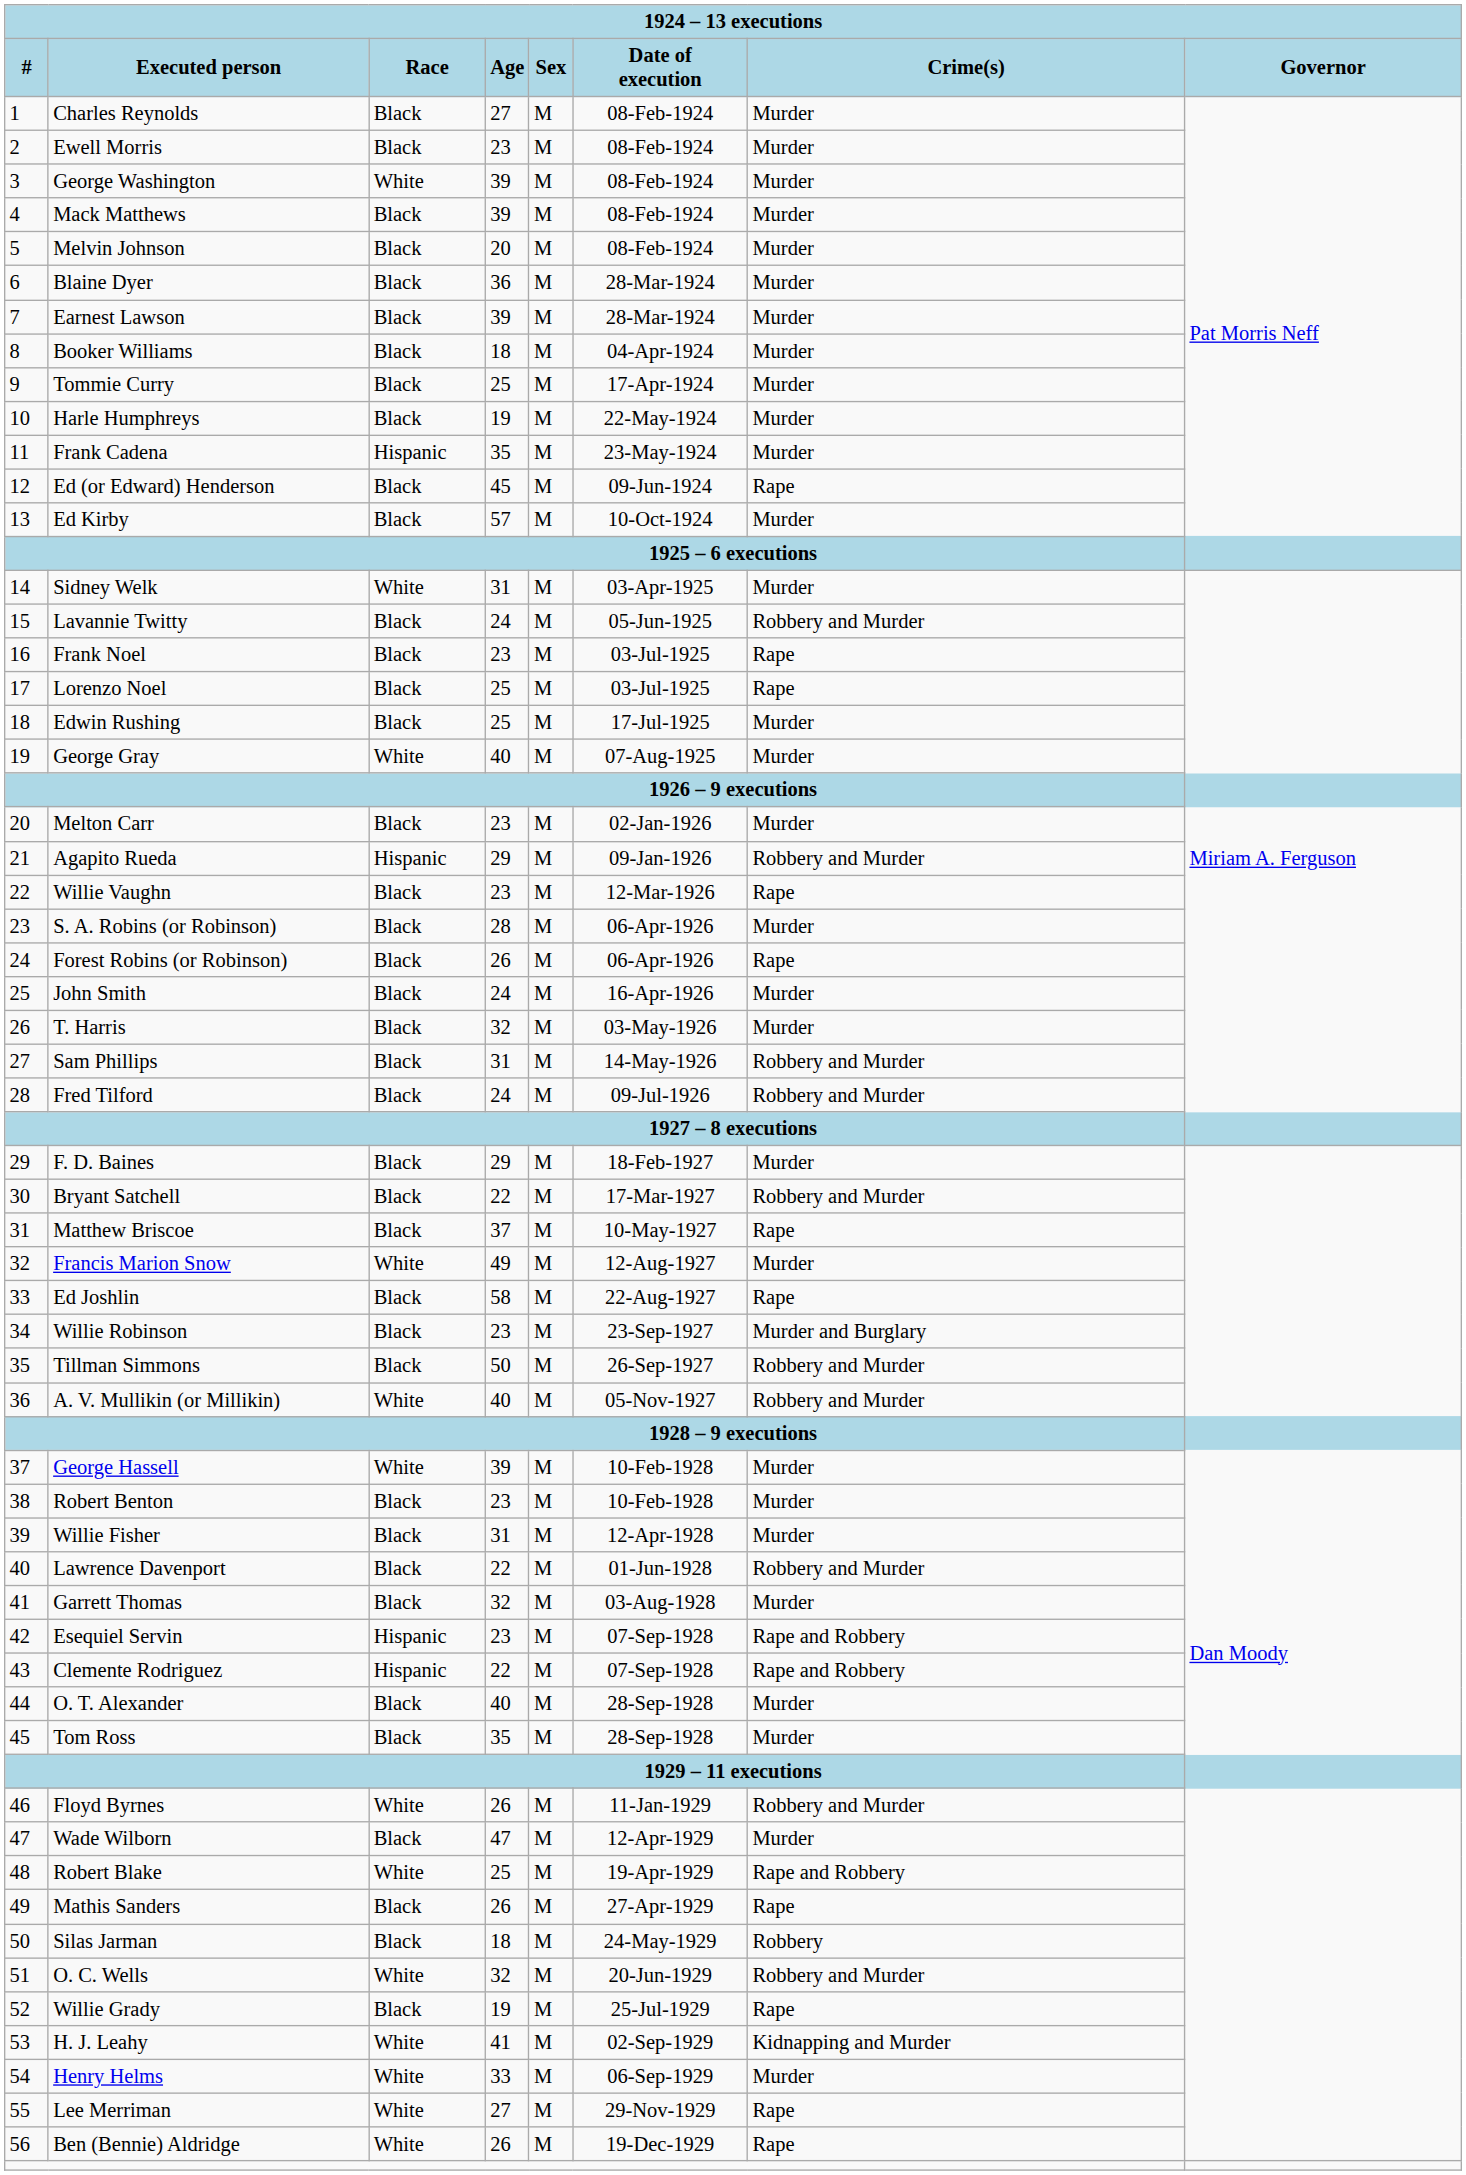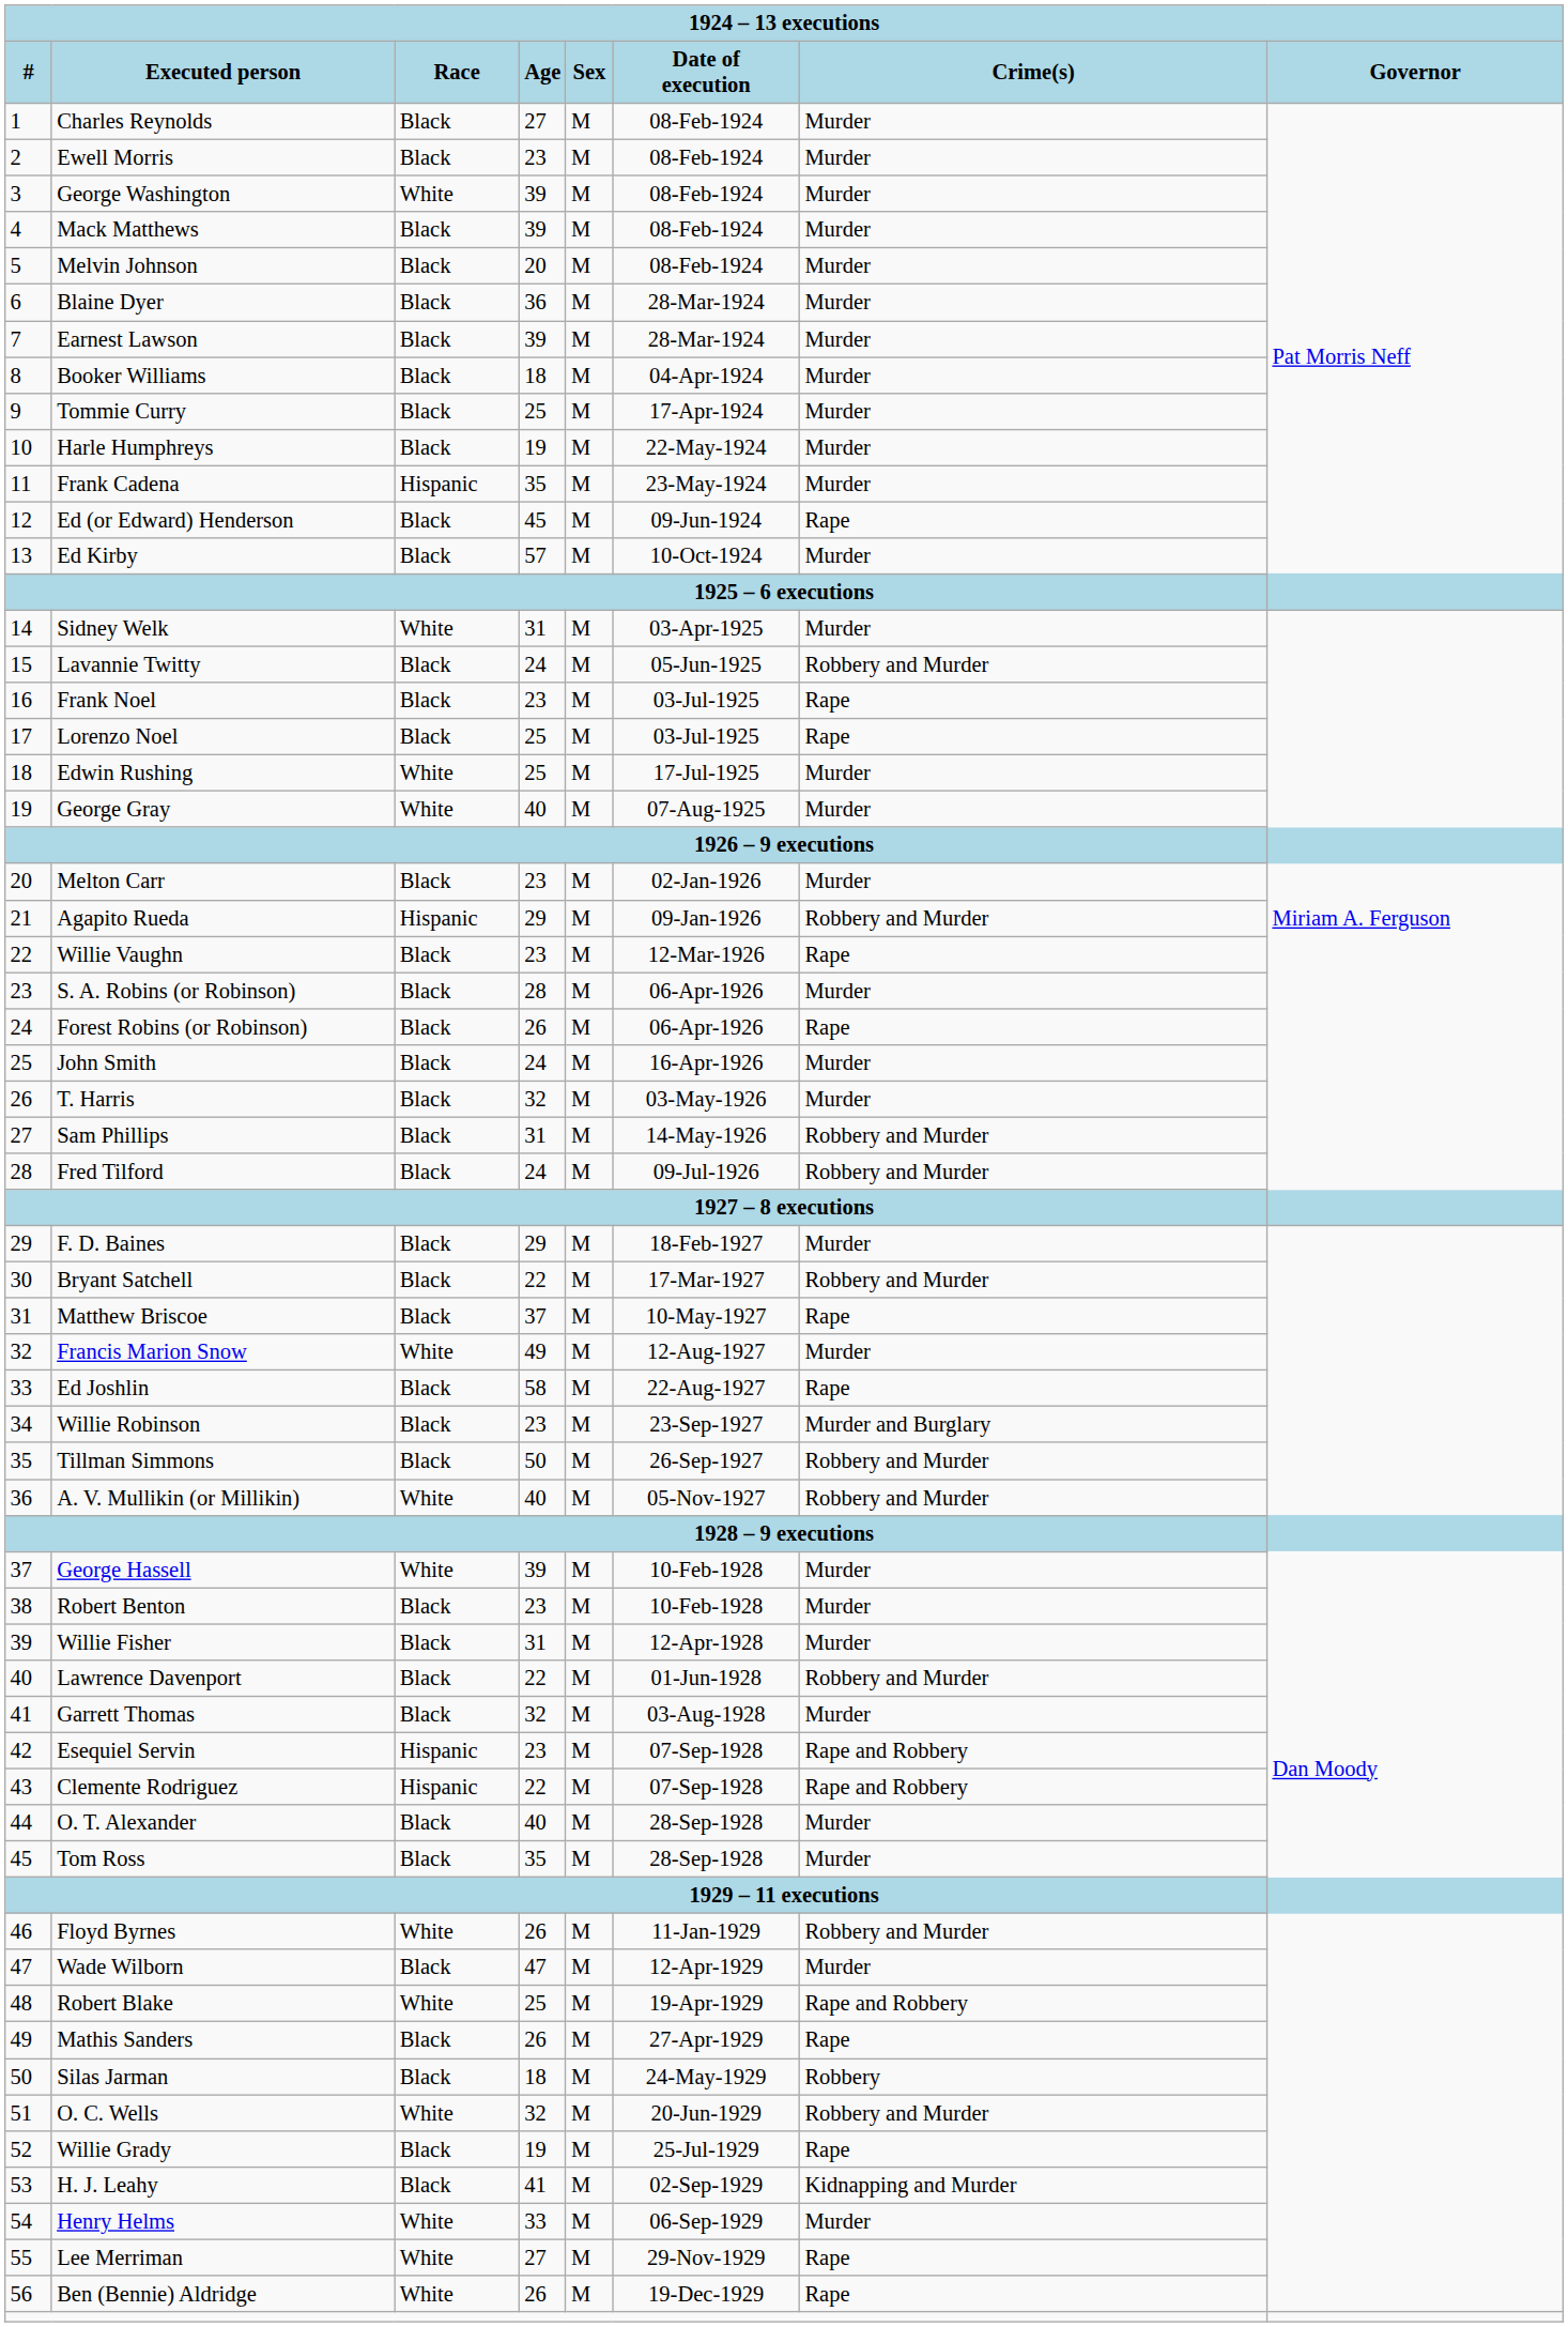 <table class="wikitable" style="font-size:95%; ">
 <tr>
 <th colspan="8" style="background-color:#ADD8E6">1924 – 13 executions</th>
 </tr>
 <tr>
 <th style="background-color:#ADD8E6" width="3%">#</th>
 <th style="background-color:#ADD8E6" width="22%">Executed person</th>
 <th style="background-color:#ADD8E6" width="8%">Race</th>
 <th style="background-color:#ADD8E6" width="3%">Age</th>
 <th style="background-color:#ADD8E6" width="3%">Sex</th>
 <th style="background-color:#ADD8E6" width="12%">Date of <br>execution</th>
 <th style="background-color:#ADD8E6" width="30%">Crime(s)</th>
 <th style="background-color:#ADD8E6" width="30%">Governor</th>
 </tr>
 <tr>
 <td>1</td>
 <td>Charles Reynolds</td>
 <td>Black</td>
 <td>27</td>
 <td>M</td>
 <td align=center>08-Feb-1924</td>
 <td>Murder</td>
 <td Rowspan="14"><a href='#'>Pat Morris Neff</a></td>
 </tr>
 <tr>
 <td>2</td>
 <td>Ewell Morris</td>
 <td>Black</td>
 <td>23</td>
 <td>M</td>
 <td align=center>08-Feb-1924</td>
 <td>Murder</td>
 </tr>
 <tr>
 <td>3</td>
 <td>George Washington</td>
 <td>White</td>
 <td>39</td>
 <td>M</td>
 <td align=center>08-Feb-1924</td>
 <td>Murder</td>
 </tr>
 <tr>
 <td>4</td>
 <td>Mack Matthews</td>
 <td>Black</td>
 <td>39</td>
 <td>M</td>
 <td align=center>08-Feb-1924</td>
 <td>Murder</td>
 </tr>
 <tr>
 <td>5</td>
 <td>Melvin Johnson</td>
 <td>Black</td>
 <td>20</td>
 <td>M</td>
 <td align=center>08-Feb-1924</td>
 <td>Murder</td>
 </tr>
 <tr>
 <td>6</td>
 <td>Blaine Dyer</td>
 <td>Black</td>
 <td>36</td>
 <td>M</td>
 <td align=center>28-Mar-1924</td>
 <td>Murder</td>
 </tr>
 <tr>
 <td>7</td>
 <td>Earnest Lawson</td>
 <td>Black</td>
 <td>39</td>
 <td>M</td>
 <td align=center>28-Mar-1924</td>
 <td>Murder</td>
 </tr>
 <tr>
 <td>8</td>
 <td>Booker Williams</td>
 <td>Black</td>
 <td>18</td>
 <td>M</td>
 <td align=center>04-Apr-1924</td>
 <td>Murder</td>
 </tr>
 <tr>
 <td>9</td>
 <td>Tommie Curry</td>
 <td>Black</td>
 <td>25</td>
 <td>M</td>
 <td align=center>17-Apr-1924</td>
 <td>Murder</td>
 </tr>
 <tr>
 <td>10</td>
 <td>Harle Humphreys</td>
 <td>Black</td>
 <td>19</td>
 <td>M</td>
 <td align=center>22-May-1924</td>
 <td>Murder</td>
 </tr>
 <tr>
 <td>11</td>
 <td>Frank Cadena</td>
 <td>Hispanic</td>
 <td>35</td>
 <td>M</td>
 <td align=center>23-May-1924</td>
 <td>Murder</td>
 </tr>
 <tr>
 <td>12</td>
 <td>Ed (or Edward) Henderson</td>
 <td>Black</td>
 <td>45</td>
 <td>M</td>
 <td align=center>09-Jun-1924</td>
 <td>Rape</td>
 </tr>
 <tr>
 <td>13</td>
 <td>Ed Kirby</td>
 <td>Black</td>
 <td>57</td>
 <td>M</td>
 <td align=center>10-Oct-1924</td>
 <td>Murder</td>
 </tr>
 <tr>
 <th colspan="8" style="background-color:#ADD8E6">1925 – 6 executions</th>
 </tr>
 <tr>
 <td>14</td>
 <td>Sidney Welk</td>
 <td>White</td>
 <td>31</td>
 <td>M</td>
 <td align=center>03-Apr-1925</td>
 <td>Murder</td>
 <td Rowspan="17"><a href='#'>Miriam A. Ferguson</a></td>
 </tr>
 <tr>
 <td>15</td>
 <td>Lavannie Twitty</td>
 <td>Black</td>
 <td>24</td>
 <td>M</td>
 <td align=center>05-Jun-1925</td>
 <td>Robbery and Murder</td>
 </tr>
 <tr>
 <td>16</td>
 <td>Frank Noel</td>
 <td>Black</td>
 <td>23</td>
 <td>M</td>
 <td align=center>03-Jul-1925</td>
 <td>Rape</td>
 </tr>
 <tr>
 <td>17</td>
 <td>Lorenzo Noel</td>
 <td>Black</td>
 <td>25</td>
 <td>M</td>
 <td align=center>03-Jul-1925</td>
 <td>Rape</td>
 </tr>
 <tr>
 <td>18</td>
 <td>Edwin Rushing</td>
-<td>Black</td>
+<td>White</td>
 <td>25</td>
 <td>M</td>
 <td align=center>17-Jul-1925</td>
 <td>Murder</td>
 </tr>
 <tr>
 <td>19</td>
 <td>George Gray</td>
 <td>White</td>
 <td>40</td>
 <td>M</td>
 <td align=center>07-Aug-1925</td>
 <td>Murder</td>
 </tr>
 <tr>
 <th colspan="8" style="background-color:#ADD8E6">1926 – 9 executions</th>
 </tr>
 <tr>
 <td>20</td>
 <td>Melton Carr</td>
 <td>Black</td>
 <td>23</td>
 <td>M</td>
 <td align=center>02-Jan-1926</td>
 <td>Murder</td>
 </tr>
 <tr>
 <td>21</td>
 <td>Agapito Rueda</td>
 <td>Hispanic</td>
 <td>29</td>
 <td>M</td>
 <td align=center>09-Jan-1926</td>
 <td>Robbery and Murder</td>
 </tr>
 <tr>
 <td>22</td>
 <td>Willie Vaughn</td>
 <td>Black</td>
 <td>23</td>
 <td>M</td>
 <td align=center>12-Mar-1926</td>
 <td>Rape</td>
 </tr>
 <tr>
 <td>23</td>
 <td>S. A. Robins (or Robinson)</td>
 <td>Black</td>
 <td>28</td>
 <td>M</td>
 <td align=center>06-Apr-1926</td>
 <td>Murder</td>
 </tr>
 <tr>
 <td>24</td>
 <td>Forest Robins (or Robinson)</td>
 <td>Black</td>
 <td>26</td>
 <td>M</td>
 <td align=center>06-Apr-1926</td>
 <td>Rape</td>
 </tr>
 <tr>
 <td>25</td>
 <td>John Smith</td>
 <td>Black</td>
 <td>24</td>
 <td>M</td>
 <td align=center>16-Apr-1926</td>
 <td>Murder</td>
 </tr>
 <tr>
 <td>26</td>
 <td>T. Harris</td>
 <td>Black</td>
 <td>32</td>
 <td>M</td>
 <td align=center>03-May-1926</td>
 <td>Murder</td>
 </tr>
 <tr>
 <td>27</td>
 <td>Sam Phillips</td>
 <td>Black</td>
 <td>31</td>
 <td>M</td>
 <td align=center>14-May-1926</td>
 <td>Robbery and Murder</td>
 </tr>
 <tr>
 <td>28</td>
 <td>Fred Tilford</td>
 <td>Black</td>
 <td>24</td>
 <td>M</td>
 <td align=center>09-Jul-1926</td>
 <td>Robbery and Murder</td>
 </tr>
 <tr>
 <th colspan="8" style="background-color:#ADD8E6">1927 – 8 executions</th>
 </tr>
 <tr>
 <td>29</td>
 <td>F. D. Baines</td>
 <td>Black</td>
 <td>29</td>
 <td>M</td>
 <td align=center>18-Feb-1927</td>
 <td>Murder</td>
 <td Rowspan="30"><a href='#'>Dan Moody</a></td>
 </tr>
 <tr>
 <td>30</td>
 <td>Bryant Satchell</td>
 <td>Black</td>
 <td>22</td>
 <td>M</td>
 <td align=center>17-Mar-1927</td>
 <td>Robbery and Murder</td>
 </tr>
 <tr>
 <td>31</td>
 <td>Matthew Briscoe</td>
 <td>Black</td>
 <td>37</td>
 <td>M</td>
 <td align=center>10-May-1927</td>
 <td>Rape</td>
 </tr>
 <tr>
 <td>32</td>
 <td><a href='#'>Francis Marion Snow</a></td>
 <td>White</td>
 <td>49</td>
 <td>M</td>
 <td align=center>12-Aug-1927</td>
 <td>Murder</td>
 </tr>
 <tr>
 <td>33</td>
 <td>Ed Joshlin</td>
 <td>Black</td>
 <td>58</td>
 <td>M</td>
 <td align=center>22-Aug-1927</td>
 <td>Rape</td>
 </tr>
 <tr>
 <td>34</td>
 <td>Willie Robinson</td>
 <td>Black</td>
 <td>23</td>
 <td>M</td>
 <td align=center>23-Sep-1927</td>
 <td>Murder and Burglary</td>
 </tr>
 <tr>
 <td>35</td>
 <td>Tillman Simmons</td>
 <td>Black</td>
 <td>50</td>
 <td>M</td>
 <td align=center>26-Sep-1927</td>
 <td>Robbery and Murder</td>
 </tr>
 <tr>
 <td>36</td>
 <td>A. V. Mullikin (or Millikin)</td>
 <td>White</td>
 <td>40</td>
 <td>M</td>
 <td align=center>05-Nov-1927</td>
 <td>Robbery and Murder</td>
 </tr>
 <tr>
 <th colspan="8" style="background-color:#ADD8E6">1928 – 9 executions</th>
 </tr>
 <tr>
 <td>37</td>
 <td><a href='#'>George Hassell</a></td>
 <td>White</td>
 <td>39</td>
 <td>M</td>
 <td align=center>10-Feb-1928</td>
 <td>Murder</td>
 </tr>
 <tr>
 <td>38</td>
 <td>Robert Benton</td>
 <td>Black</td>
 <td>23</td>
 <td>M</td>
 <td align=center>10-Feb-1928</td>
 <td>Murder</td>
 </tr>
 <tr>
 <td>39</td>
 <td>Willie Fisher</td>
 <td>Black</td>
 <td>31</td>
 <td>M</td>
 <td align=center>12-Apr-1928</td>
 <td>Murder</td>
 </tr>
 <tr>
 <td>40</td>
 <td>Lawrence Davenport</td>
 <td>Black</td>
 <td>22</td>
 <td>M</td>
 <td align=center>01-Jun-1928</td>
 <td>Robbery and Murder</td>
 </tr>
 <tr>
 <td>41</td>
 <td>Garrett Thomas</td>
 <td>Black</td>
 <td>32</td>
 <td>M</td>
 <td align=center>03-Aug-1928</td>
 <td>Murder</td>
 </tr>
 <tr>
 <td>42</td>
 <td>Esequiel Servin</td>
 <td>Hispanic</td>
 <td>23</td>
 <td>M</td>
 <td align=center>07-Sep-1928</td>
 <td>Rape and Robbery</td>
 </tr>
 <tr>
 <td>43</td>
 <td>Clemente Rodriguez</td>
 <td>Hispanic</td>
 <td>22</td>
 <td>M</td>
 <td align=center>07-Sep-1928</td>
 <td>Rape and Robbery</td>
 </tr>
 <tr>
 <td>44</td>
 <td>O. T. Alexander</td>
 <td>Black</td>
 <td>40</td>
 <td>M</td>
 <td align=center>28-Sep-1928</td>
 <td>Murder</td>
 </tr>
 <tr>
 <td>45</td>
 <td>Tom Ross</td>
 <td>Black</td>
 <td>35</td>
 <td>M</td>
 <td align=center>28-Sep-1928</td>
 <td>Murder</td>
 </tr>
 <tr>
 <th colspan="8" style="background-color:#ADD8E6">1929 – 11 executions</th>
 </tr>
 <tr>
 <td>46</td>
 <td>Floyd Byrnes</td>
 <td>White</td>
 <td>26</td>
 <td>M</td>
 <td align=center>11-Jan-1929</td>
 <td>Robbery and Murder</td>
 </tr>
 <tr>
 <td>47</td>
 <td>Wade Wilborn</td>
 <td>Black</td>
 <td>47</td>
 <td>M</td>
 <td align=center>12-Apr-1929</td>
 <td>Murder</td>
 </tr>
 <tr>
 <td>48</td>
 <td>Robert Blake</td>
 <td>White</td>
 <td>25</td>
 <td>M</td>
 <td align=center>19-Apr-1929</td>
 <td>Rape and Robbery</td>
 </tr>
 <tr>
 <td>49</td>
 <td>Mathis Sanders</td>
 <td>Black</td>
 <td>26</td>
 <td>M</td>
 <td align=center>27-Apr-1929</td>
 <td>Rape</td>
 </tr>
 <tr>
 <td>50</td>
 <td>Silas Jarman</td>
 <td>Black</td>
 <td>18</td>
 <td>M</td>
 <td align=center>24-May-1929</td>
 <td>Robbery</td>
 </tr>
 <tr>
 <td>51</td>
 <td>O. C. Wells</td>
 <td>White</td>
 <td>32</td>
 <td>M</td>
 <td align=center>20-Jun-1929</td>
 <td>Robbery and Murder</td>
 </tr>
 <tr>
 <td>52</td>
 <td>Willie Grady</td>
 <td>Black</td>
 <td>19</td>
 <td>M</td>
 <td align=center>25-Jul-1929</td>
 <td>Rape</td>
 </tr>
 <tr>
 <td>53</td>
 <td>H. J. Leahy</td>
-<td>White</td>
+<td>Black</td>
 <td>41</td>
 <td>M</td>
 <td align=center>02-Sep-1929</td>
 <td>Kidnapping and Murder</td>
 </tr>
 <tr>
 <td>54</td>
 <td><a href='#'>Henry Helms</a></td>
 <td>White</td>
 <td>33</td>
 <td>M</td>
 <td align=center>06-Sep-1929</td>
 <td>Murder</td>
 </tr>
 <tr>
 <td>55</td>
 <td>Lee Merriman</td>
 <td>White</td>
 <td>27</td>
 <td>M</td>
 <td align=center>29-Nov-1929</td>
 <td>Rape</td>
 </tr>
 <tr>
 <td>56</td>
 <td>Ben (Bennie) Aldridge</td>
 <td>White</td>
 <td>26</td>
 <td>M</td>
 <td align=center>19-Dec-1929</td>
 <td>Rape</td>
 </tr>
 <tr>
 <td colspan=7></td>
 </tr>
 </table>
